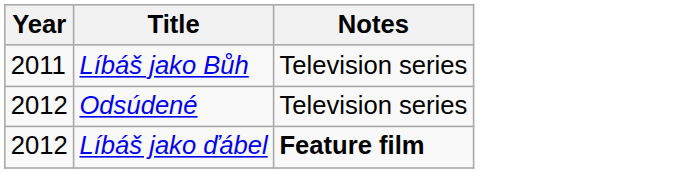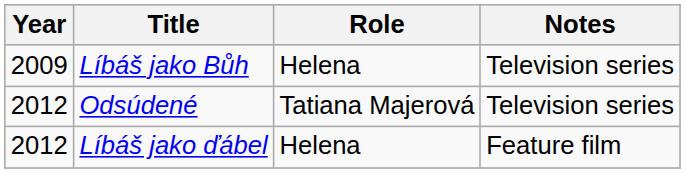 <table class="wikitable sortable">
 <tr>
 <th>Year</th>
 <th>Title</th>
+<th>Role</th>
 <th class="unsortable">Notes</th>
 </tr>
 <tr>
-<td>2011</td>
+<td>2009</td>
 <td><em><a href='#'>Líbáš jako Bůh</a></em></td>
+<td>Helena</td>
 <td>Television series</td>
 </tr>
 <tr>
 <td>2012</td>
 <td><em><a href='#'>Odsúdené</a></em></td>
+<td>Tatiana Majerová</td>
 <td>Television series</td>
 </tr>
 <tr>
 <td>2012</td>
 <td><em><a href='#'>Líbáš jako ďábel</a></em></td>
-<td><strong>Feature film</strong></td>
+<td>Helena</td>
+<td>Feature film</td>
 </tr>
 </table>
